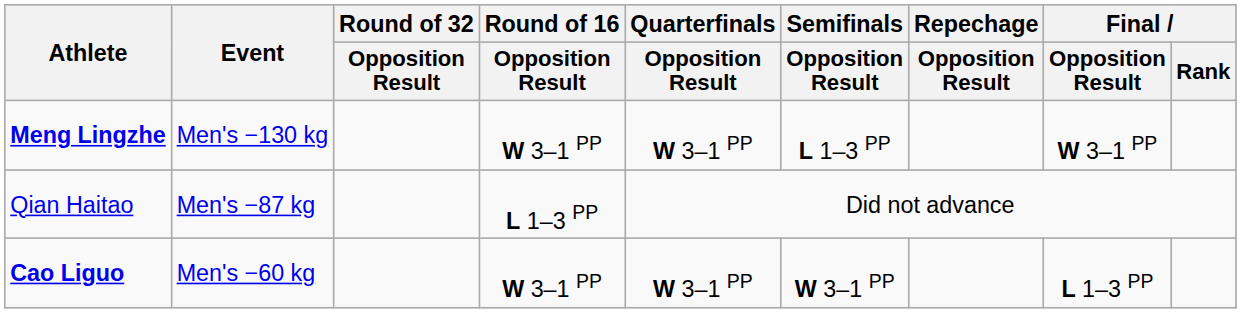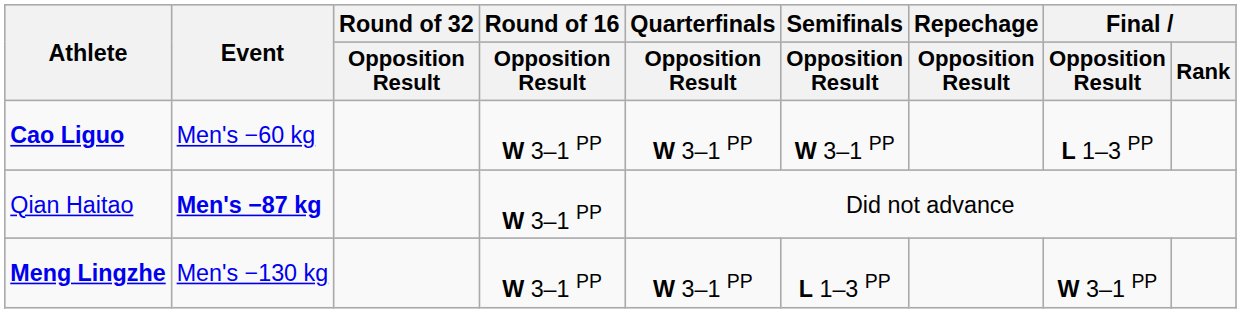 <table class="wikitable" style="font-size:90%">
 <tr>
 <th rowspan=2>Athlete</th>
 <th rowspan=2>Event</th>
 <th>Round of 32</th>
 <th>Round of 16</th>
 <th>Quarterfinals</th>
 <th>Semifinals</th>
 <th>Repechage</th>
 <th colspan=2>Final / </th>
 </tr>
 <tr style="font-size: 95%">
 <th>Opposition<br>Result</th>
 <th>Opposition<br>Result</th>
 <th>Opposition<br>Result</th>
 <th>Opposition<br>Result</th>
 <th>Opposition<br>Result</th>
 <th>Opposition<br>Result</th>
 <th>Rank</th>
 </tr>
 <tr align=center>
+<td align=left><strong><a href='#'>Cao Liguo</a></strong></td>
+<td align=left><a href='#'>Men's −60 kg</a></td>
+<td></td>
+<td><br><strong>W</strong> 3–1 <sup>PP</sup></td>
+<td><br><strong>W</strong> 3–1 <sup>PP</sup></td>
+<td><br><strong>W</strong> 3–1 <sup>PP</sup></td>
+<td></td>
+<td><br><strong>L</strong> 1–3 <sup>PP</sup></td>
+<td></td>
+</tr>
+<tr align=center>
+<td align=left><a href='#'>Qian Haitao</a></td>
+<td align=left><strong><a href='#'>Men's −87 kg</a></strong></td>
+<td></td>
+<td><br><strong>W</strong> 3–1 <sup>PP</sup></td>
+<td colspan=5>Did not advance</td>
+</tr>
+<tr align=center>
 <td align=left><strong><a href='#'>Meng Lingzhe</a></strong></td>
 <td align=left><a href='#'>Men's −130 kg</a></td>
 <td></td>
 <td><br><strong>W</strong> 3–1 <sup>PP</sup></td>
 <td><br><strong>W</strong> 3–1 <sup>PP</sup></td>
 <td><br><strong>L</strong> 1–3 <sup>PP</sup></td>
 <td></td>
 <td><br><strong>W</strong> 3–1 <sup>PP</sup></td>
 <td></td>
 </tr>
-<tr align=center>
-<td align=left><a href='#'>Qian Haitao</a></td>
-<td align=left><a href='#'>Men's −87 kg</a></td>
-<td></td>
-<td><br><strong>L</strong> 1–3 <sup>PP</sup></td>
-<td colspan=5>Did not advance</td>
-</tr>
-<tr align=center>
-<td align=left><strong><a href='#'>Cao Liguo</a></strong></td>
-<td align=left><a href='#'>Men's −60 kg</a></td>
-<td></td>
-<td><br><strong>W</strong> 3–1 <sup>PP</sup></td>
-<td><br><strong>W</strong> 3–1 <sup>PP</sup></td>
-<td><br><strong>W</strong> 3–1 <sup>PP</sup></td>
-<td></td>
-<td><br><strong>L</strong> 1–3 <sup>PP</sup></td>
-<td></td>
-</tr>
 </table>
